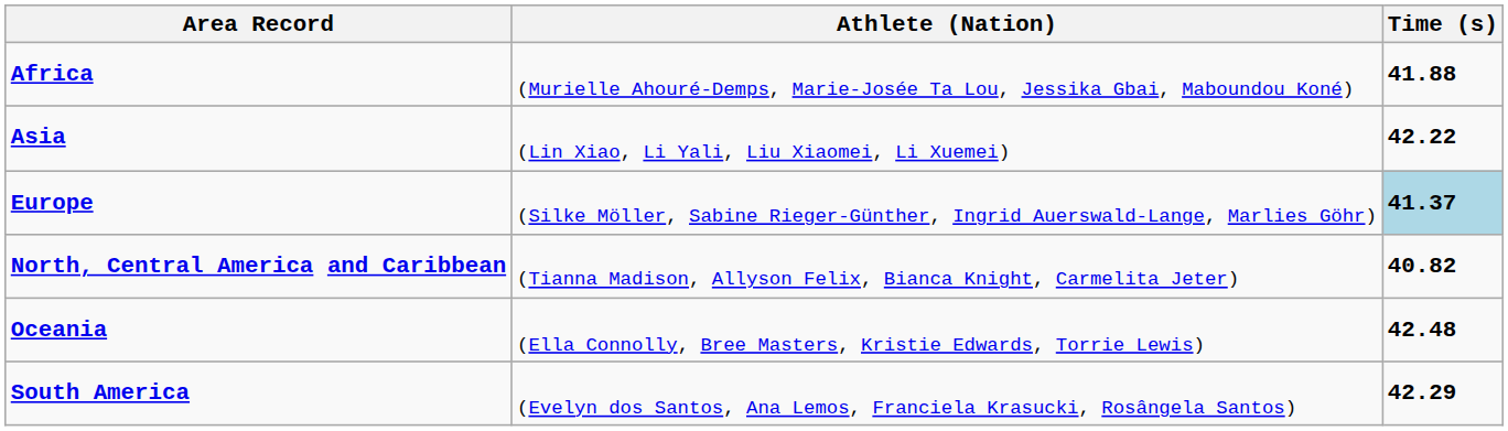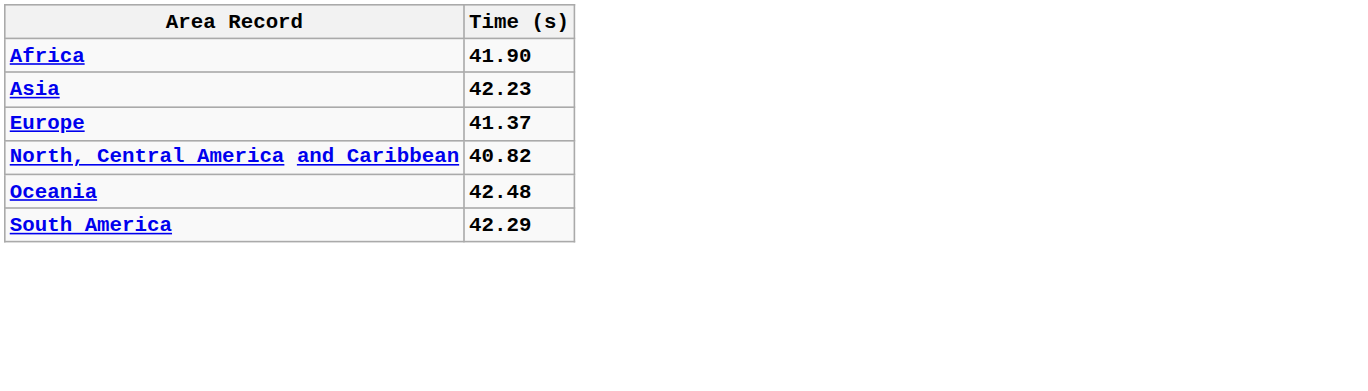 <table class="wikitable">
 <tr>
 <th>Area Record</th>
-<th>Athlete (Nation)</th>
 <th>Time (s)</th>
 </tr>
 <tr>
 <td><strong><a href='#'>Africa</a> </strong></td>
-<td><br><small>(<a href='#'>Murielle Ahouré-Demps</a>, <a href='#'>Marie-Josée Ta Lou</a>, <a href='#'>Jessika Gbai</a>, <a href='#'>Maboundou Koné</a>)</small></td>
-<td><strong>41.88</strong></td>
+<td><strong>41.90</strong></td>
 </tr>
 <tr>
 <td><strong><a href='#'>Asia</a> </strong></td>
-<td><br><small>(<a href='#'>Lin Xiao</a>, <a href='#'>Li Yali</a>, <a href='#'>Liu Xiaomei</a>, <a href='#'>Li Xuemei</a>)</small></td>
-<td><strong>42.22</strong></td>
+<td><strong>42.23</strong></td>
 </tr>
 <tr>
 <td><strong><a href='#'>Europe</a> </strong></td>
-<td><br><small>(<a href='#'>Silke Möller</a>, <a href='#'>Sabine Rieger-Günther</a>, <a href='#'>Ingrid Auerswald-Lange</a>, <a href='#'>Marlies Göhr</a>)</small></td>
-<td style="background: lightblue;"><strong>41.37</strong></td>
+<td><strong>41.37</strong></td>
 </tr>
 <tr>
 <td><strong><a href='#'>North, Central America</a></strong> <strong><a href='#'>and Caribbean</a> </strong></td>
-<td><br><small>(<a href='#'>Tianna Madison</a>, <a href='#'>Allyson Felix</a>, <a href='#'>Bianca Knight</a>, <a href='#'>Carmelita Jeter</a>)</small></td>
 <td><strong>40.82 </strong></td>
 </tr>
 <tr>
 <td><strong><a href='#'>Oceania</a> </strong></td>
-<td><br><small>(<a href='#'>Ella Connolly</a>, <a href='#'>Bree Masters</a>, <a href='#'>Kristie Edwards</a>, <a href='#'>Torrie Lewis</a>)</small></td>
 <td><strong>42.48</strong></td>
 </tr>
 <tr>
 <td><strong><a href='#'>South America</a> </strong></td>
-<td><br><small>(<a href='#'>Evelyn dos Santos</a>, <a href='#'>Ana Lemos</a>, <a href='#'>Franciela Krasucki</a>, <a href='#'>Rosângela Santos</a>)</small></td>
 <td><strong>42.29</strong></td>
 </tr>
 </table>
